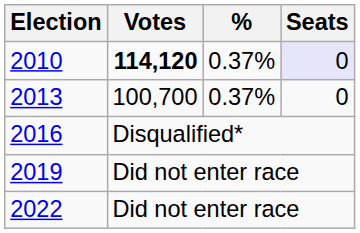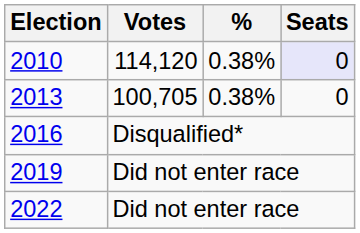 <table class=wikitable style="text-align:right">
 <tr>
 <th>Election</th>
 <th>Votes</th>
 <th>%</th>
 <th>Seats</th>
 </tr>
 <tr>
 <td align=left><a href='#'>2010</a></td>
-<td><strong>114,120</strong></td>
-<td>0.37%</td>
+<td>114,120</td>
+<td>0.38%</td>
 <td style="background: lavender;">0</td>
 </tr>
 <tr>
 <td align=left><a href='#'>2013</a></td>
-<td>100,700</td>
-<td>0.37%</td>
+<td>100,705</td>
+<td>0.38%</td>
 <td>0</td>
 </tr>
 <tr>
 <td align=left><a href='#'>2016</a></td>
 <td colspan=3 align=left>Disqualified*</td>
 </tr>
 <tr>
 <td align=left><a href='#'>2019</a></td>
 <td colspan=3 align=left>Did not enter race</td>
 </tr>
 <tr>
 <td align=left><a href='#'>2022</a></td>
 <td colspan=3 align=left>Did not enter race</td>
 </tr>
 </table>
